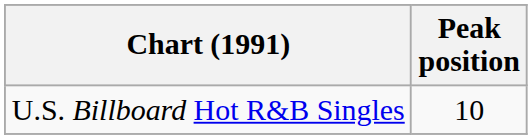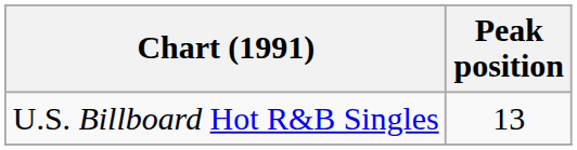 <table class="wikitable">
 <tr>
 <th>Chart (1991)</th>
 <th>Peak<br>position</th>
 </tr>
 <tr>
 <td>U.S. <em>Billboard</em> <a href='#'>Hot R&B Singles</a></td>
-<td style="text-align:center;">10</td>
+<td style="text-align:center;">13</td>
 </tr>
 </table>
